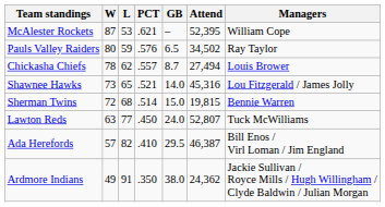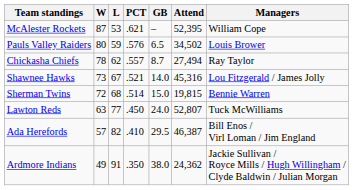 <table class="wikitable">
 <tr>
 <th>Team standings</th>
 <th>W</th>
 <th>L</th>
 <th>PCT</th>
 <th>GB</th>
 <th>Attend</th>
 <th>Managers</th>
 </tr>
 <tr>
 <td><a href='#'>McAlester Rockets</a></td>
 <td>87</td>
 <td>53</td>
 <td>.621</td>
 <td>–</td>
 <td>52,395</td>
 <td>William Cope</td>
 </tr>
 <tr>
 <td><a href='#'>Pauls Valley Raiders</a></td>
 <td>80</td>
 <td>59</td>
 <td>.576</td>
 <td>6.5</td>
 <td>34,502</td>
-<td>Ray Taylor</td>
+<td><a href='#'>Louis Brower</a></td>
 </tr>
 <tr>
 <td><a href='#'>Chickasha Chiefs</a></td>
 <td>78</td>
 <td>62</td>
 <td>.557</td>
 <td>8.7</td>
 <td>27,494</td>
-<td><a href='#'>Louis Brower</a></td>
+<td>Ray Taylor</td>
 </tr>
 <tr>
 <td><a href='#'>Shawnee Hawks</a></td>
 <td>73</td>
-<td>65</td>
+<td>67</td>
 <td>.521</td>
 <td>14.0</td>
 <td>45,316</td>
 <td><a href='#'>Lou Fitzgerald</a> / James Jolly</td>
 </tr>
 <tr>
 <td><a href='#'>Sherman Twins</a></td>
 <td>72</td>
 <td>68</td>
 <td>.514</td>
 <td>15.0</td>
 <td>19,815</td>
 <td><a href='#'>Bennie Warren</a></td>
 </tr>
 <tr>
 <td><a href='#'>Lawton Reds</a></td>
 <td>63</td>
 <td>77</td>
 <td>.450</td>
 <td>24.0</td>
 <td>52,807</td>
 <td>Tuck McWilliams</td>
 </tr>
 <tr>
 <td><a href='#'>Ada Herefords</a></td>
 <td>57</td>
 <td>82</td>
 <td>.410</td>
 <td>29.5</td>
 <td>46,387</td>
 <td>Bill Enos /<br> Virl Loman / Jim England</td>
 </tr>
 <tr>
 <td><a href='#'>Ardmore Indians</a></td>
 <td>49</td>
 <td>91</td>
 <td>.350</td>
 <td>38.0</td>
 <td>24,362</td>
 <td>Jackie Sullivan /<br> Royce Mills / <a href='#'>Hugh Willingham</a> /<br>Clyde Baldwin / Julian Morgan</td>
 </tr>
 </table>
